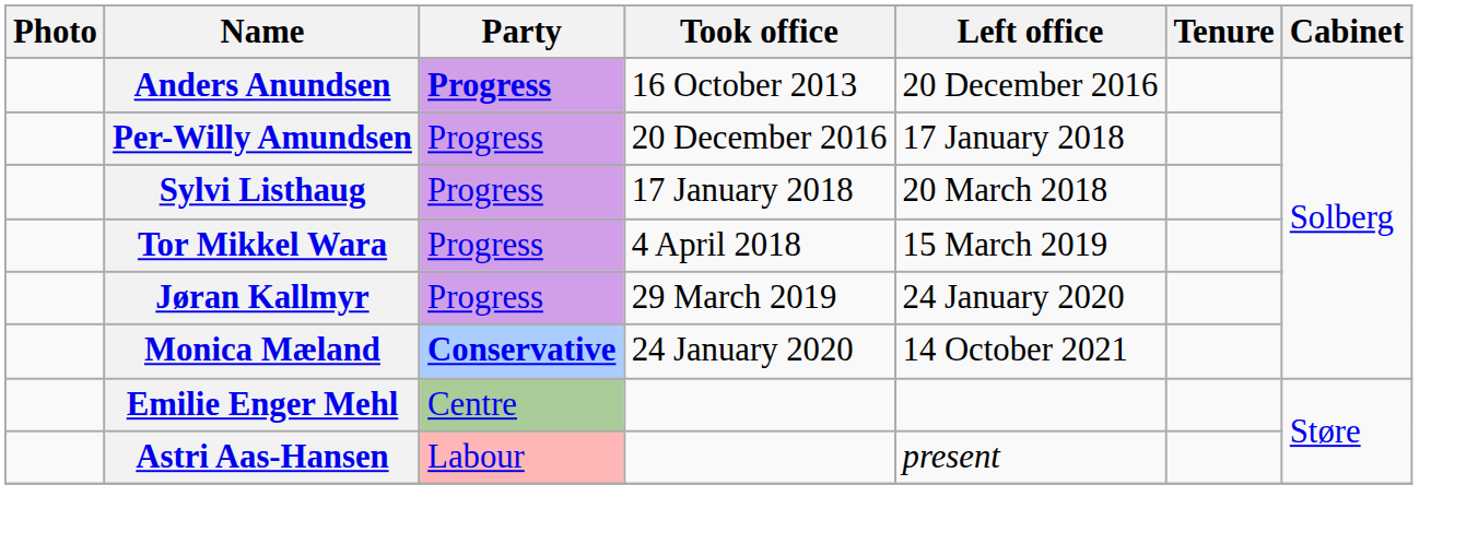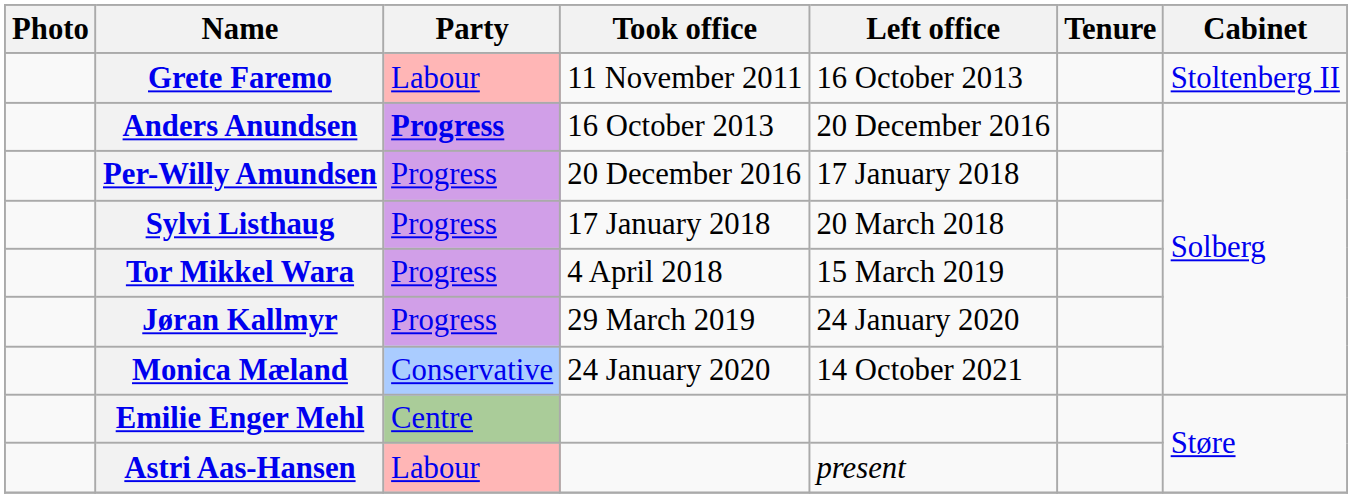 <table class="wikitable plainrowheaders sortable">
 <tr>
 <th scope=col class=unsortable>Photo</th>
 <th scope=col>Name</th>
 <th scope=col>Party</th>
 <th scope=col>Took office</th>
 <th scope=col>Left office</th>
 <th scope=col>Tenure</th>
 <th scope=col>Cabinet</th>
+</tr>
+<tr>
+<td align=center></td>
+<th scope=row><a href='#'>Grete Faremo</a></th>
+<td style="background:#FFB6B6"><a href='#'>Labour</a></td>
+<td>11 November 2011</td>
+<td>16 October 2013</td>
+<td></td>
+<td><a href='#'>Stoltenberg II</a></td>
 </tr>
 <tr>
 <td align=center></td>
 <th scope=row><a href='#'>Anders Anundsen</a></th>
 <td style="background:#D19FE8"><strong><a href='#'>Progress</a></strong></td>
 <td>16 October 2013</td>
 <td>20 December 2016</td>
 <td></td>
 <td rowspan=6><a href='#'>Solberg</a></td>
 </tr>
 <tr>
 <td align=center></td>
 <th scope=row><a href='#'>Per-Willy Amundsen</a></th>
 <td style="background:#D19FE8"><a href='#'>Progress</a></td>
 <td>20 December 2016</td>
 <td>17 January 2018</td>
 <td></td>
 </tr>
 <tr>
 <td align=center></td>
 <th scope=row><a href='#'>Sylvi Listhaug</a></th>
 <td style="background:#D19FE8"><a href='#'>Progress</a></td>
 <td>17 January 2018</td>
 <td>20 March 2018</td>
 <td></td>
 </tr>
 <tr>
 <td align=center></td>
 <th scope=row><a href='#'>Tor Mikkel Wara</a></th>
 <td style="background:#D19FE8"><a href='#'>Progress</a></td>
 <td>4 April 2018</td>
 <td>15 March 2019</td>
 <td></td>
 </tr>
 <tr>
 <td align=center></td>
 <th scope=row><a href='#'>Jøran Kallmyr</a></th>
 <td style="background:#D19FE8"><a href='#'>Progress</a></td>
 <td>29 March 2019</td>
 <td>24 January 2020</td>
 <td></td>
 </tr>
 <tr>
 <td align=center></td>
 <th scope=row><a href='#'>Monica Mæland</a></th>
-<td style="background:#AACCFF"><strong><a href='#'>Conservative</a></strong></td>
+<td style="background:#AACCFF"><a href='#'>Conservative</a></td>
 <td>24 January 2020</td>
 <td>14 October 2021</td>
 <td></td>
 </tr>
 <tr>
 <td align=center></td>
 <th scope=row><a href='#'>Emilie Enger Mehl</a></th>
 <td style="background:#AACC99"><a href='#'>Centre</a></td>
 <td></td>
 <td></td>
 <td></td>
 <td rowspan=2><a href='#'>Støre</a></td>
 </tr>
 <tr>
 <td align=center></td>
 <th scope=row><a href='#'>Astri Aas-Hansen</a></th>
 <td style="background:#FFB6B6"><a href='#'>Labour</a></td>
 <td></td>
 <td><em>present</em></td>
 <td></td>
 </tr>
 <tr>
 </tr>
 </table>
